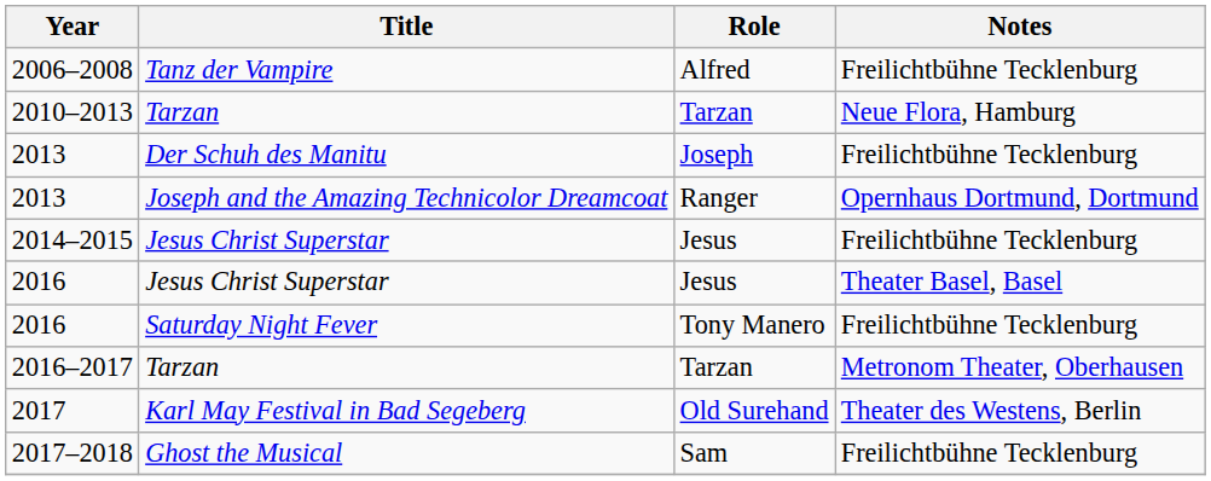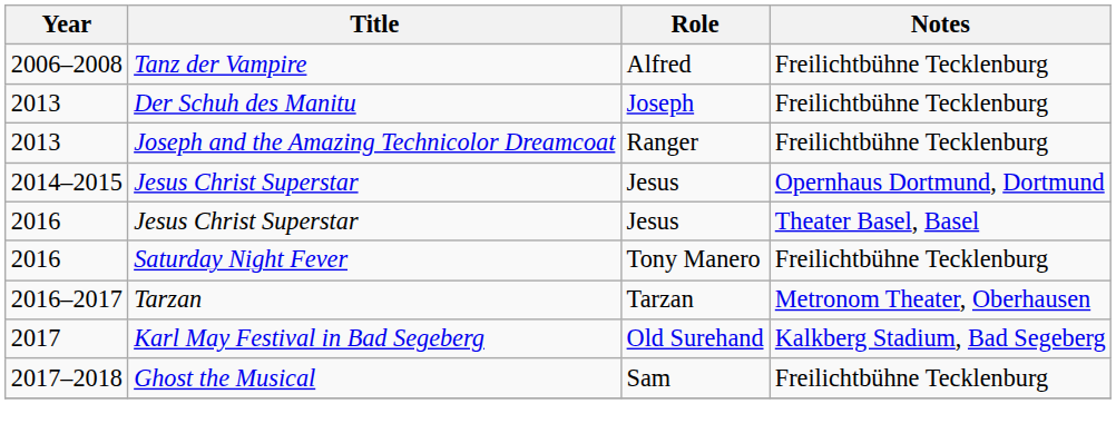 <table class="wikitable sortable">
 <tr>
 <th>Year</th>
 <th>Title</th>
 <th>Role</th>
 <th class="unsortable">Notes</th>
 </tr>
 <tr>
 <td>2006–2008</td>
 <td><em><a href='#'>Tanz der Vampire</a></em></td>
 <td>Alfred</td>
 <td>Freilichtbühne Tecklenburg</td>
 </tr>
 <tr>
-<td>2010–2013</td>
-<td><em><a href='#'>Tarzan</a></em></td>
-<td><a href='#'>Tarzan</a></td>
-<td><a href='#'>Neue Flora</a>, Hamburg</td>
-</tr>
-<tr>
 <td>2013</td>
 <td><em><a href='#'>Der Schuh des Manitu</a></em></td>
 <td><a href='#'>Joseph</a></td>
 <td>Freilichtbühne Tecklenburg</td>
 </tr>
 <tr>
 <td>2013</td>
 <td><em><a href='#'>Joseph and the Amazing Technicolor Dreamcoat</a></em></td>
 <td>Ranger</td>
-<td><a href='#'>Opernhaus Dortmund</a>, <a href='#'>Dortmund</a></td>
+<td>Freilichtbühne Tecklenburg</td>
 </tr>
 <tr>
 <td>2014–2015</td>
 <td><em><a href='#'>Jesus Christ Superstar</a></em></td>
 <td>Jesus</td>
-<td>Freilichtbühne Tecklenburg</td>
+<td><a href='#'>Opernhaus Dortmund</a>, <a href='#'>Dortmund</a></td>
 </tr>
 <tr>
 <td>2016</td>
 <td><em>Jesus Christ Superstar</em></td>
 <td>Jesus</td>
 <td><a href='#'>Theater Basel</a>, <a href='#'>Basel</a></td>
 </tr>
 <tr>
 <td>2016</td>
 <td><em><a href='#'>Saturday Night Fever</a></em></td>
 <td>Tony Manero</td>
 <td>Freilichtbühne Tecklenburg</td>
 </tr>
 <tr>
 <td>2016–2017</td>
 <td><em>Tarzan</em></td>
 <td>Tarzan</td>
 <td><a href='#'>Metronom Theater</a>, <a href='#'>Oberhausen</a></td>
 </tr>
 <tr>
 <td>2017</td>
 <td><em><a href='#'>Karl May Festival in Bad Segeberg</a></em></td>
 <td><a href='#'>Old Surehand</a></td>
-<td><a href='#'>Theater des Westens</a>, Berlin</td>
+<td><a href='#'>Kalkberg Stadium</a>, <a href='#'>Bad Segeberg</a></td>
 </tr>
 <tr>
 <td>2017–2018</td>
 <td><em><a href='#'>Ghost the Musical</a></em></td>
 <td>Sam</td>
 <td>Freilichtbühne Tecklenburg</td>
 </tr>
 <tr>
 </tr>
 </table>
